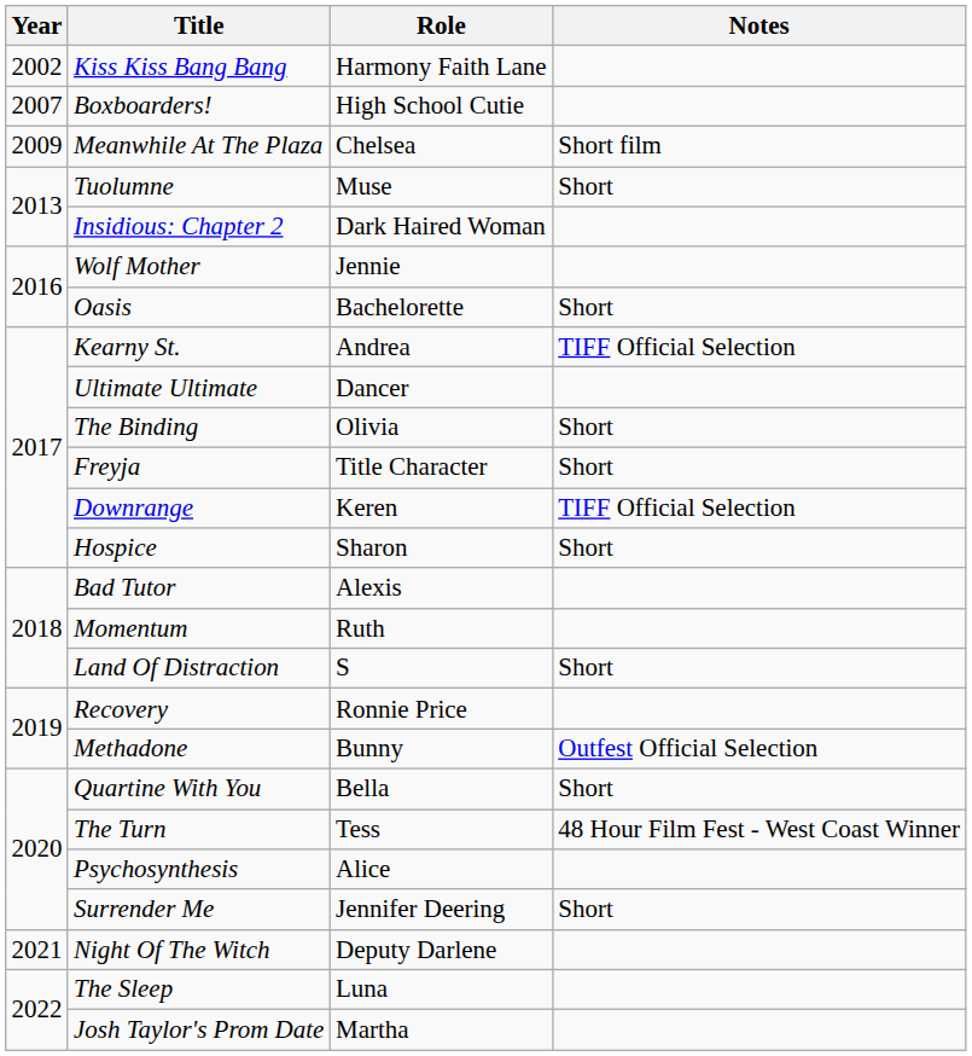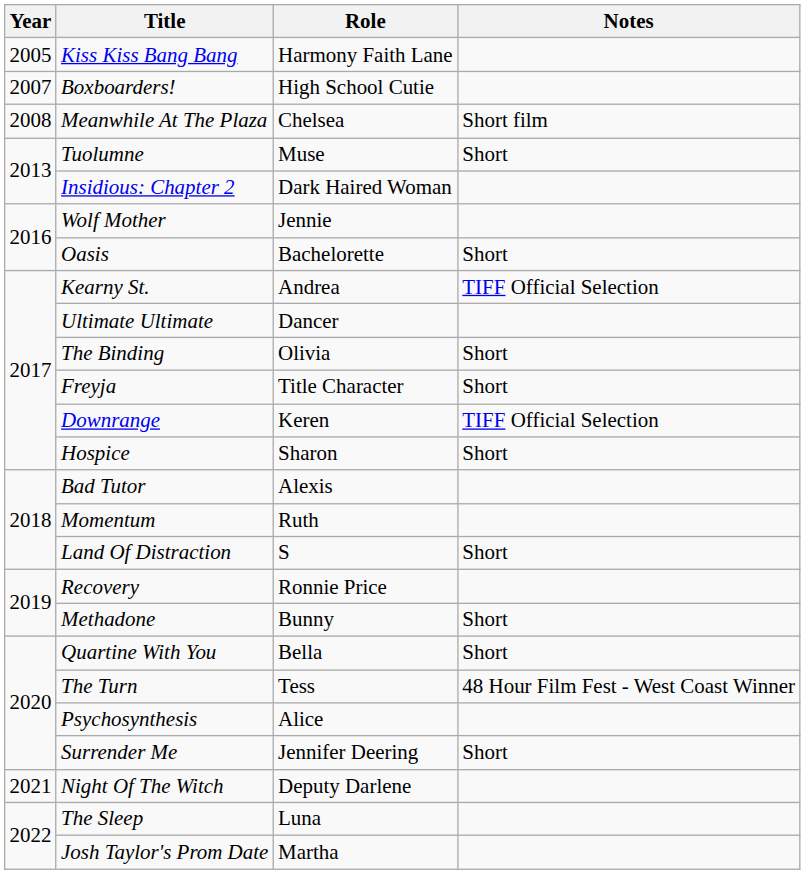 <table class="wikitable sortable">
 <tr>
 <th>Year</th>
 <th>Title</th>
 <th>Role</th>
 <th class="unsortable">Notes</th>
 </tr>
 <tr>
-<td>2002</td>
+<td>2005</td>
 <td><em><a href='#'>Kiss Kiss Bang Bang</a></em></td>
 <td>Harmony Faith Lane</td>
 <td></td>
 </tr>
 <tr>
 <td>2007</td>
 <td><em>Boxboarders!</em></td>
 <td>High School Cutie</td>
 <td></td>
 </tr>
 <tr>
-<td>2009</td>
+<td>2008</td>
 <td><em>Meanwhile At The Plaza</em></td>
 <td>Chelsea</td>
 <td>Short film</td>
 </tr>
 <tr>
 <td rowspan="2">2013</td>
 <td><em>Tuolumne</em></td>
 <td>Muse</td>
 <td>Short</td>
 </tr>
 <tr>
 <td><em><a href='#'>Insidious: Chapter 2</a></em></td>
 <td>Dark Haired Woman</td>
 <td></td>
 </tr>
 <tr>
 <td rowspan="2">2016</td>
 <td><em>Wolf Mother</em></td>
 <td>Jennie</td>
 <td></td>
 </tr>
 <tr>
 <td><em>Oasis</em></td>
 <td>Bachelorette</td>
 <td>Short</td>
 </tr>
 <tr>
 <td rowspan="6">2017</td>
 <td><em>Kearny St.</em></td>
 <td>Andrea</td>
 <td><a href='#'>TIFF</a> Official Selection</td>
 </tr>
 <tr>
 <td><em>Ultimate Ultimate</em></td>
 <td>Dancer</td>
 <td></td>
 </tr>
 <tr>
 <td><em>The Binding</em></td>
 <td>Olivia</td>
 <td>Short</td>
 </tr>
 <tr>
 <td><em>Freyja</em></td>
 <td>Title Character</td>
 <td>Short</td>
 </tr>
 <tr>
 <td><em><a href='#'>Downrange</a></em></td>
 <td>Keren</td>
 <td><a href='#'>TIFF</a> Official Selection</td>
 </tr>
 <tr>
 <td><em>Hospice</em></td>
 <td>Sharon</td>
 <td>Short</td>
 </tr>
 <tr>
 <td rowspan="3">2018</td>
 <td><em>Bad Tutor</em></td>
 <td>Alexis</td>
 <td></td>
 </tr>
 <tr>
 <td><em>Momentum</em></td>
 <td>Ruth</td>
 <td></td>
 </tr>
 <tr>
 <td><em>Land Of Distraction</em></td>
 <td>S</td>
 <td>Short</td>
 </tr>
 <tr>
 <td rowspan="2">2019</td>
 <td><em>Recovery</em></td>
 <td>Ronnie Price</td>
 <td></td>
 </tr>
 <tr>
 <td><em>Methadone</em></td>
 <td>Bunny</td>
-<td><a href='#'>Outfest</a> Official Selection</td>
+<td>Short</td>
 </tr>
 <tr>
 <td rowspan="4">2020</td>
 <td><em>Quartine With You</em></td>
 <td>Bella</td>
 <td>Short</td>
 </tr>
 <tr>
 <td><em>The Turn</em></td>
 <td>Tess</td>
 <td>48 Hour Film Fest - West Coast Winner</td>
 </tr>
 <tr>
 <td><em>Psychosynthesis</em></td>
 <td>Alice</td>
 <td></td>
 </tr>
 <tr>
 <td><em>Surrender Me</em></td>
 <td>Jennifer Deering</td>
 <td>Short</td>
 </tr>
 <tr>
 <td>2021</td>
 <td><em>Night Of The Witch</em></td>
 <td>Deputy Darlene</td>
 <td></td>
 </tr>
 <tr>
 <td rowspan="2">2022</td>
 <td><em>The Sleep</em></td>
 <td>Luna</td>
 <td></td>
 </tr>
 <tr>
 <td><em>Josh Taylor's Prom Date</em></td>
 <td>Martha</td>
 <td></td>
 </tr>
 </table>
